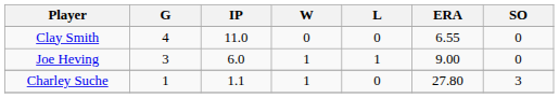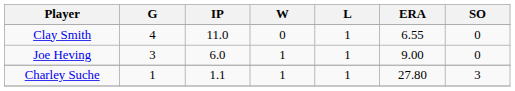 <table class="wikitable sortable">
 <tr>
 <th bgcolor="#DDDDFF" width="16%">Player</th>
 <th bgcolor="#DDDDFF" width="9%">G</th>
 <th bgcolor="#DDDDFF" width="9%">IP</th>
 <th bgcolor="#DDDDFF" width="9%">W</th>
 <th bgcolor="#DDDDFF" width="9%">L</th>
 <th bgcolor="#DDDDFF" width="9%">ERA</th>
 <th bgcolor="#DDDDFF" width="9%">SO</th>
 </tr>
 <tr>
 </tr>
 <tr align="center">
 <td><a href='#'>Clay Smith</a></td>
 <td>4</td>
 <td>11.0</td>
 <td>0</td>
-<td>0</td>
+<td>1</td>
 <td>6.55</td>
 <td>0</td>
 </tr>
 <tr align="center">
 <td><a href='#'>Joe Heving</a></td>
 <td>3</td>
 <td>6.0</td>
 <td>1</td>
 <td>1</td>
 <td>9.00</td>
 <td>0</td>
 </tr>
 <tr>
 </tr>
 <tr align="center">
 <td><a href='#'>Charley Suche</a></td>
 <td>1</td>
 <td>1.1</td>
 <td>1</td>
-<td>0</td>
+<td>1</td>
 <td>27.80</td>
 <td>3</td>
 </tr>
 <tr align="center">
 </tr>
 </table>
